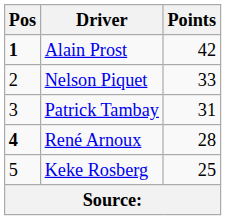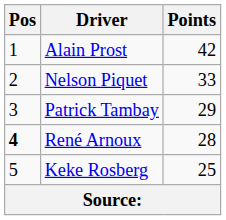 <table class="wikitable" style="font-size: 95%;">
 <tr>
 <th>Pos</th>
 <th>Driver</th>
 <th>Points</th>
 </tr>
 <tr>
-<td><strong>1</strong></td>
+<td>1</td>
 <td> <a href='#'>Alain Prost</a></td>
 <td style="text-align: right">42</td>
 </tr>
 <tr>
 <td>2</td>
 <td> <a href='#'>Nelson Piquet</a></td>
 <td style="text-align: right">33</td>
 </tr>
 <tr>
 <td>3</td>
 <td> <a href='#'>Patrick Tambay</a></td>
-<td style="text-align: right">31</td>
+<td style="text-align: right">29</td>
 </tr>
 <tr>
 <td><strong>4</strong></td>
 <td> <a href='#'>René Arnoux</a></td>
 <td style="text-align: right">28</td>
 </tr>
 <tr>
 <td>5</td>
 <td> <a href='#'>Keke Rosberg</a></td>
 <td style="text-align: right">25</td>
 </tr>
 <tr>
 <th colspan=4>Source: </th>
 </tr>
 </table>
